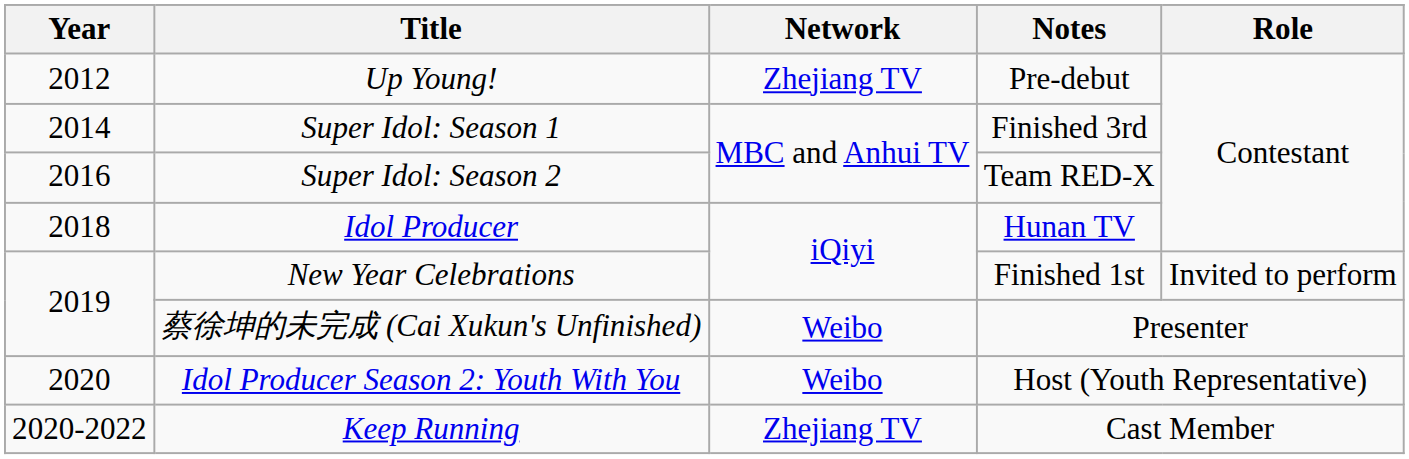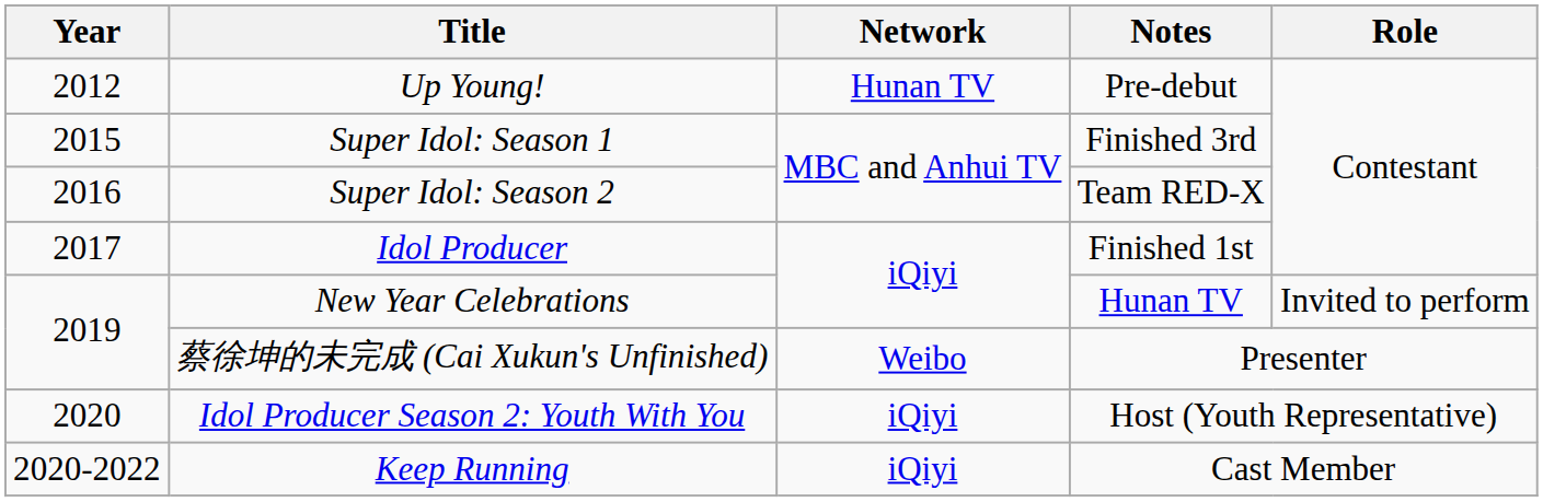 <table class="wikitable" style="text-align:center;">
 <tr>
 <th>Year</th>
 <th>Title</th>
 <th>Network</th>
 <th>Notes</th>
 <th>Role</th>
 </tr>
 <tr>
 <td>2012</td>
 <td><em>Up Young!</em></td>
-<td><a href='#'>Zhejiang TV</a></td>
+<td><a href='#'>Hunan TV</a></td>
 <td>Pre-debut</td>
 <td rowspan="4">Contestant</td>
 </tr>
 <tr>
-<td>2014</td>
+<td>2015</td>
 <td><em>Super Idol: Season 1</em></td>
 <td rowspan="2"><a href='#'>MBC</a> and <a href='#'>Anhui TV</a></td>
 <td>Finished 3rd</td>
 </tr>
 <tr>
 <td rowspan="1">2016</td>
 <td><em>Super Idol: Season 2</em></td>
 <td>Team RED-X</td>
 </tr>
 <tr>
-<td rowspan="1">2018</td>
+<td rowspan="1">2017</td>
 <td><em><a href='#'>Idol Producer</a></em></td>
 <td rowspan="2"><a href='#'>iQiyi</a></td>
-<td><a href='#'>Hunan TV</a></td>
+<td>Finished 1st</td>
 </tr>
 <tr>
 <td rowspan="2">2019</td>
 <td><em>New Year Celebrations</em></td>
-<td>Finished 1st</td>
+<td><a href='#'>Hunan TV</a></td>
 <td>Invited to perform</td>
 </tr>
 <tr>
 <td><em>蔡徐坤的未完成 (Cai Xukun's Unfinished)</em></td>
 <td><a href='#'>Weibo</a></td>
 <td colspan="2">Presenter</td>
 </tr>
 <tr>
 <td>2020</td>
 <td><em><a href='#'>Idol Producer Season 2: Youth With You</a></em></td>
-<td><a href='#'>Weibo</a></td>
+<td><a href='#'>iQiyi</a></td>
 <td colspan="2">Host (Youth Representative)</td>
 </tr>
 <tr>
 <td>2020-2022</td>
 <td><em><a href='#'>Keep Running</a></em></td>
-<td><a href='#'>Zhejiang TV</a></td>
+<td><a href='#'>iQiyi</a></td>
 <td colspan="2">Cast Member</td>
 </tr>
 </table>
